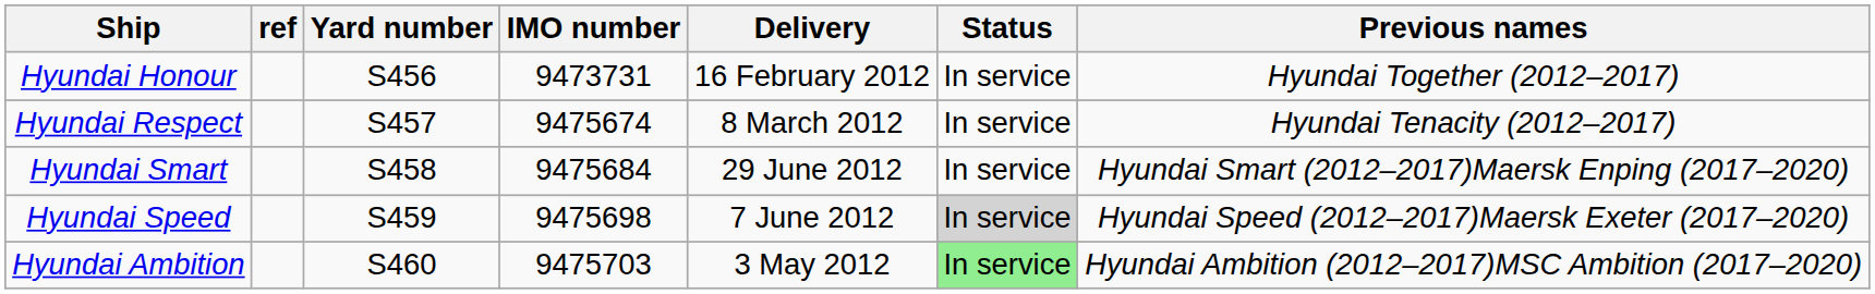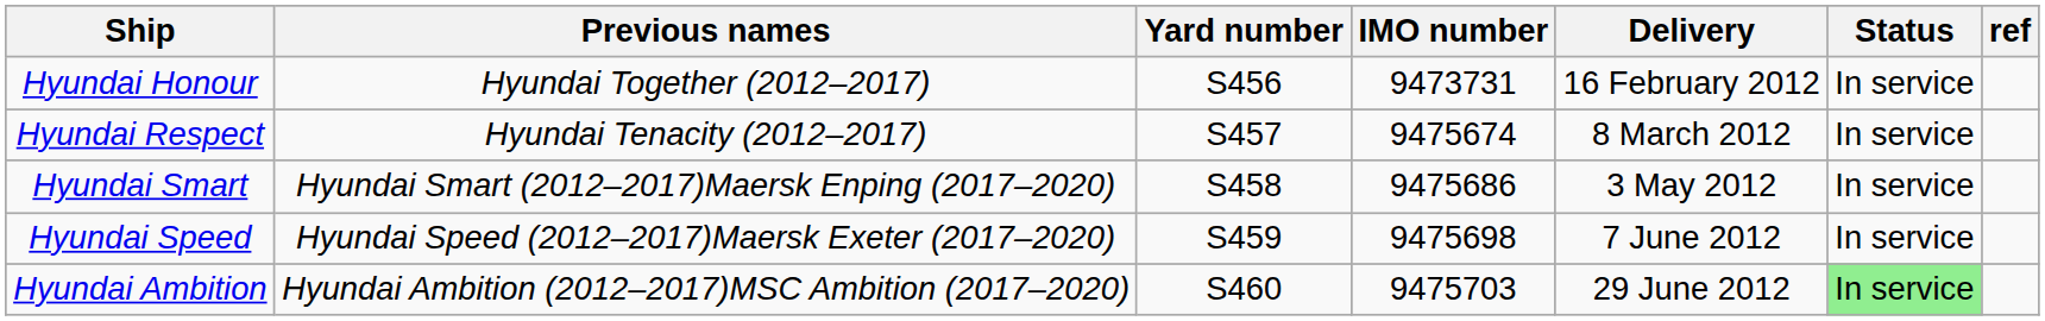 <table class="wikitable" style="text-align:center">
 <tr>
 <th>Ship</th>
-<th>ref</th>
+<th>Previous names</th>
 <th>Yard number</th>
 <th>IMO number</th>
 <th>Delivery</th>
 <th>Status</th>
-<th>Previous names</th>
+<th>ref</th>
 </tr>
 <tr>
 <td><em><a href='#'>Hyundai Honour</a></em></td>
-<td></td>
+<td><em>Hyundai Together (2012–2017)</em></td>
 <td>S456</td>
 <td>9473731</td>
 <td>16 February 2012</td>
 <td>In service</td>
-<td><em>Hyundai Together (2012–2017)</em></td>
+<td></td>
 </tr>
 <tr>
 <td><em><a href='#'>Hyundai Respect</a></em></td>
-<td></td>
+<td><em>Hyundai Tenacity (2012–2017)</em></td>
 <td>S457</td>
 <td>9475674</td>
 <td>8 March 2012</td>
 <td>In service</td>
-<td><em>Hyundai Tenacity (2012–2017)</em></td>
+<td></td>
 </tr>
 <tr>
 <td><em><a href='#'>Hyundai Smart</a></em></td>
+<td><em>Hyundai Smart (2012–2017)</em><em>Maersk Enping (2017–2020)</em></td>
+<td>S458</td>
+<td>9475686</td>
+<td>3 May 2012</td>
+<td>In service</td>
 <td></td>
-<td>S458</td>
-<td>9475684</td>
-<td>29 June 2012</td>
-<td>In service</td>
-<td><em>Hyundai Smart (2012–2017)</em><em>Maersk Enping (2017–2020)</em></td>
 </tr>
 <tr>
 <td><em><a href='#'>Hyundai Speed</a></em></td>
-<td></td>
+<td><em>Hyundai Speed (2012–2017)</em><em>Maersk Exeter (2017–2020)</em></td>
 <td>S459</td>
 <td>9475698</td>
 <td>7 June 2012</td>
-<td style="background: lightgrey;">In service</td>
-<td><em>Hyundai Speed (2012–2017)</em><em>Maersk Exeter (2017–2020)</em></td>
+<td>In service</td>
+<td></td>
 </tr>
 <tr>
 <td><em><a href='#'>Hyundai Ambition</a></em></td>
-<td></td>
+<td><em>Hyundai Ambition (2012–2017)</em><em>MSC Ambition (2017–2020)</em></td>
 <td>S460</td>
 <td>9475703</td>
-<td>3 May 2012</td>
+<td>29 June 2012</td>
 <td style="background: lightgreen;">In service</td>
-<td><em>Hyundai Ambition (2012–2017)</em><em>MSC Ambition (2017–2020)</em></td>
+<td></td>
 </tr>
 </table>
